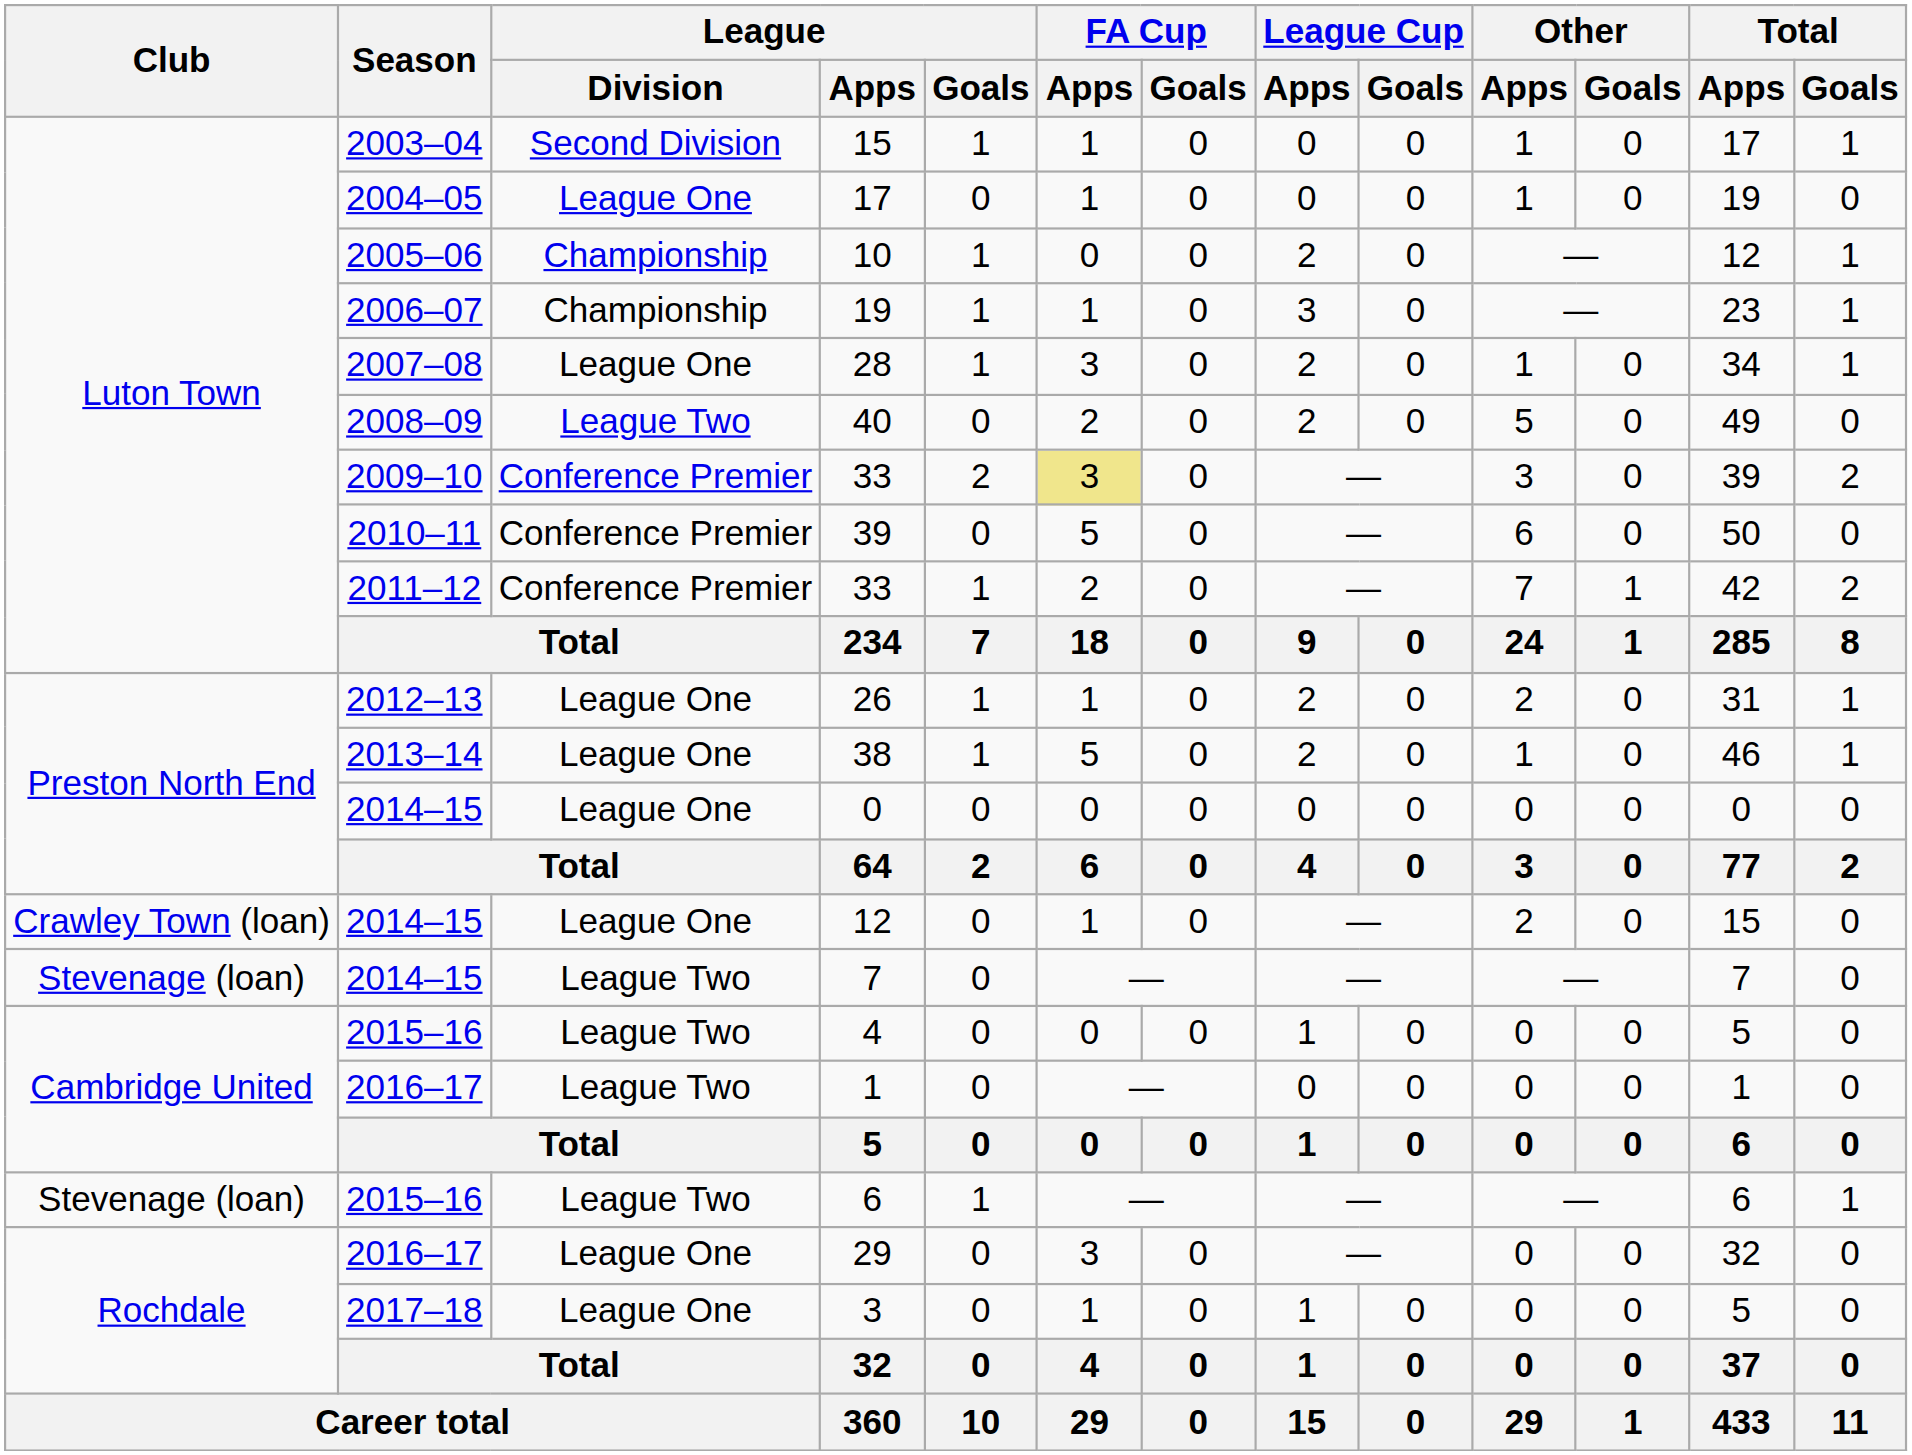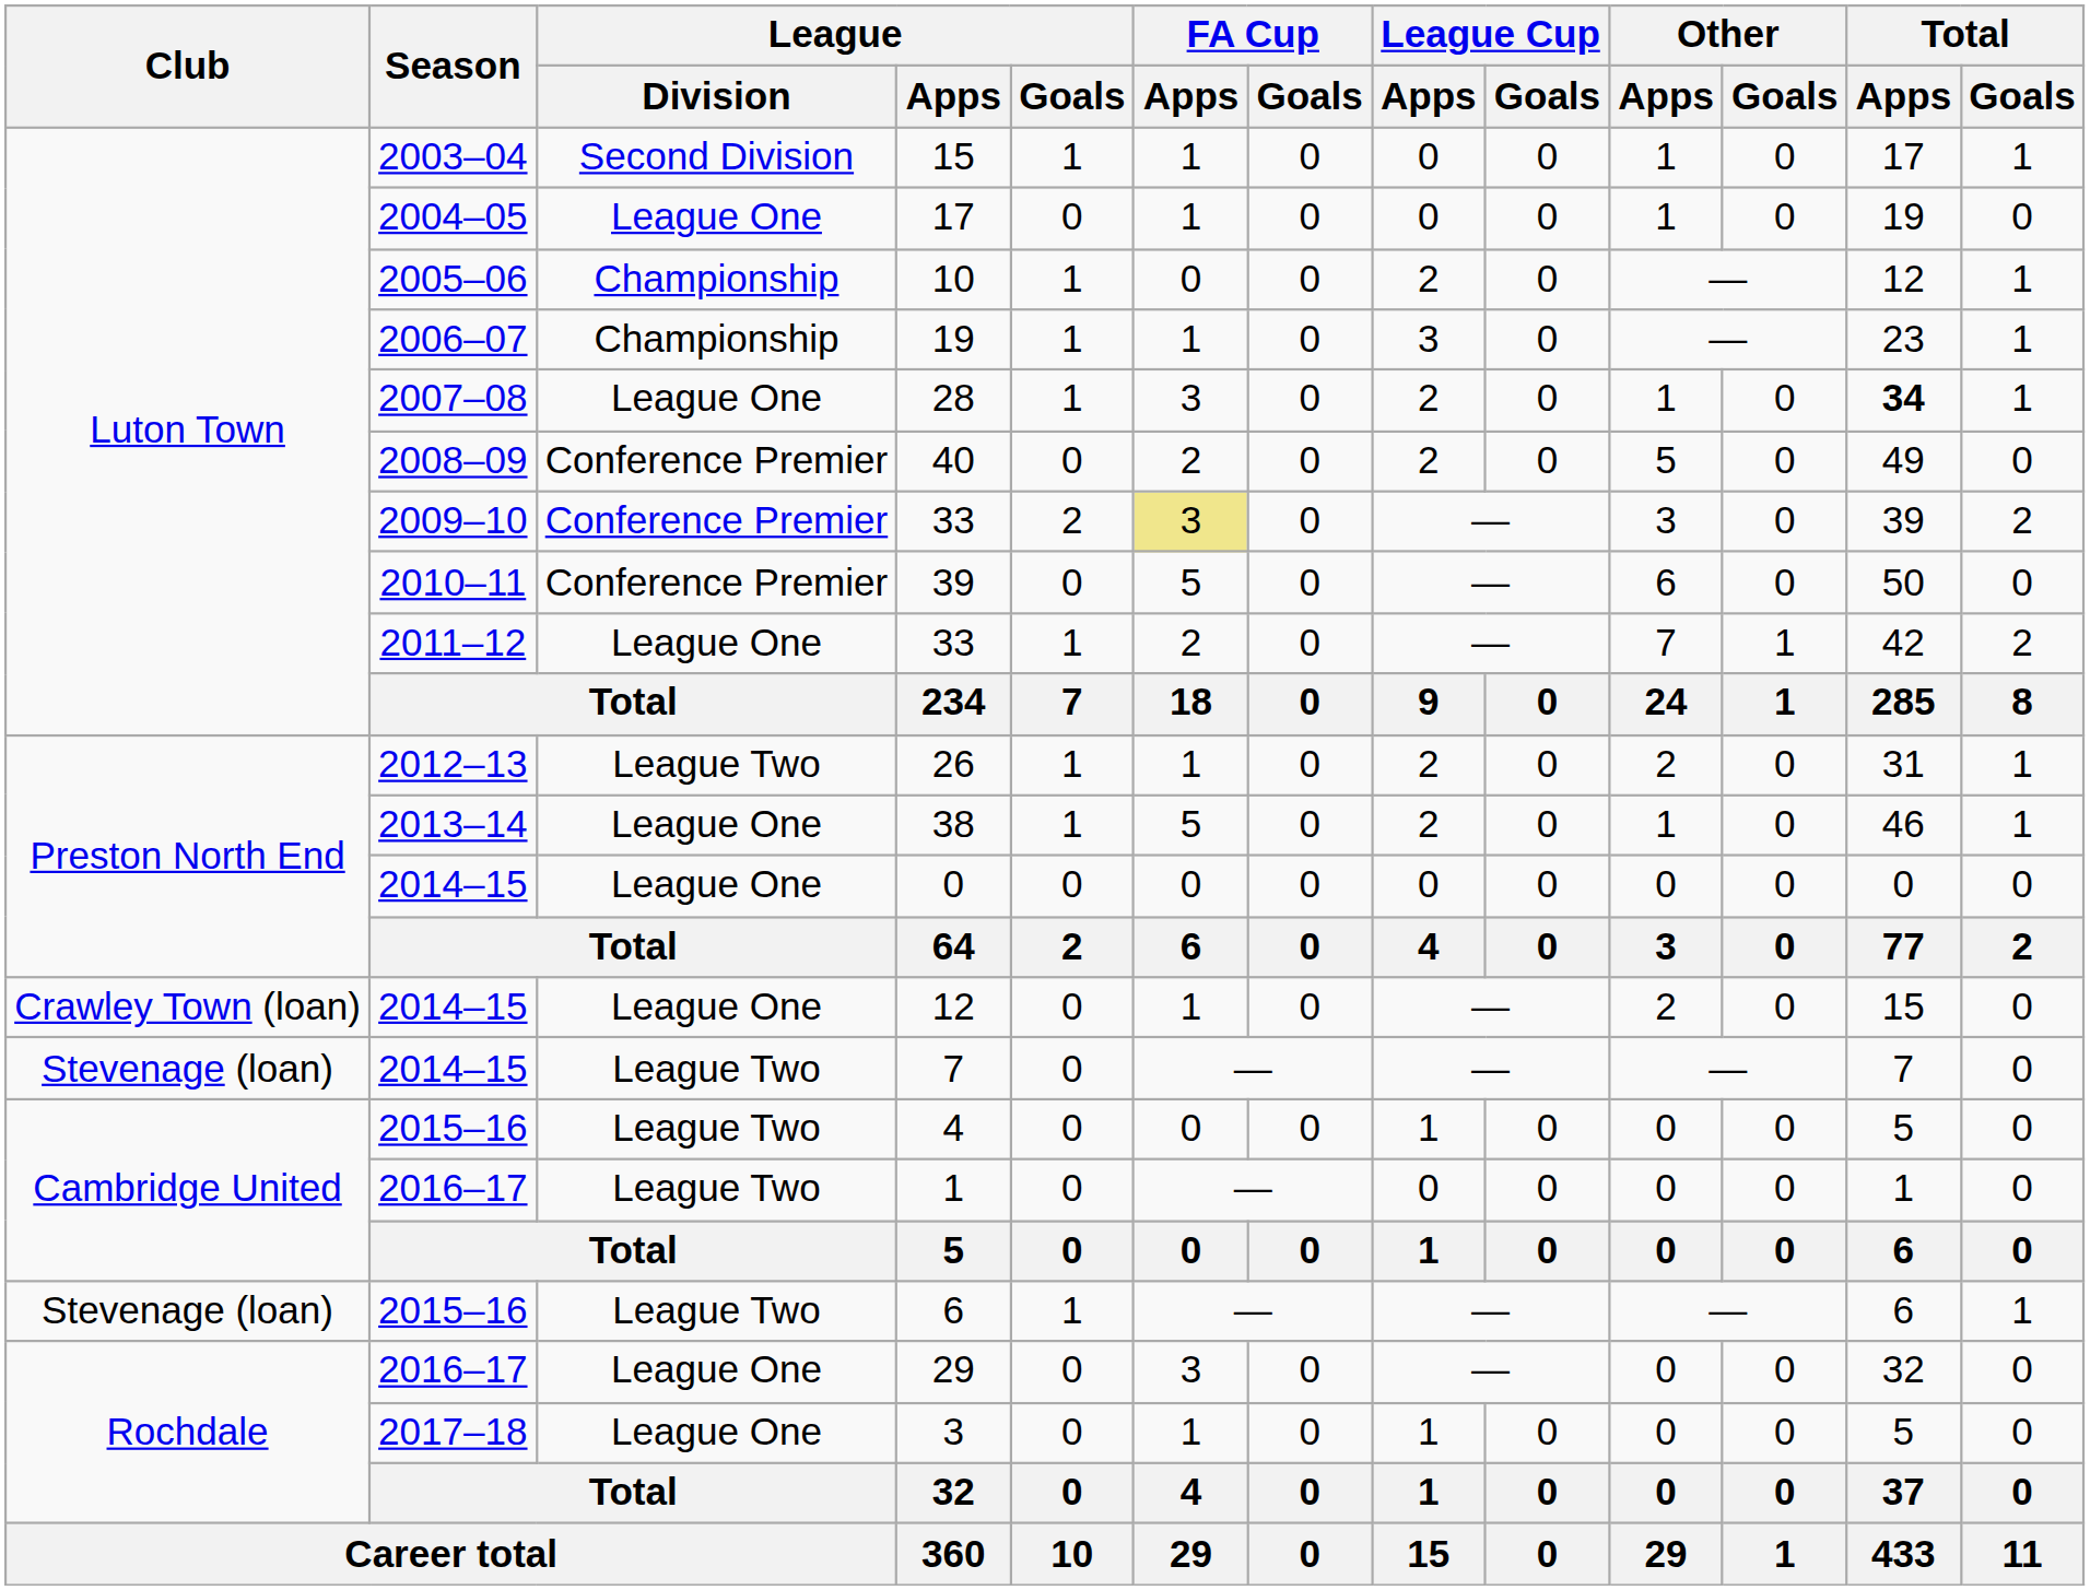 <table class=wikitable style="text-align: center">
 <tr>
 <th rowspan=2>Club</th>
 <th rowspan=2>Season</th>
 <th colspan=3>League</th>
 <th colspan=2><a href='#'>FA Cup</a></th>
 <th colspan=2><a href='#'>League Cup</a></th>
 <th colspan=2>Other</th>
 <th colspan=2>Total</th>
 </tr>
 <tr>
 <th>Division</th>
 <th>Apps</th>
 <th>Goals</th>
 <th>Apps</th>
 <th>Goals</th>
 <th>Apps</th>
 <th>Goals</th>
 <th>Apps</th>
 <th>Goals</th>
 <th>Apps</th>
 <th>Goals</th>
 </tr>
 <tr>
 <td rowspan=10><a href='#'>Luton Town</a></td>
 <td><a href='#'>2003–04</a></td>
 <td><a href='#'>Second Division</a></td>
 <td>15</td>
 <td>1</td>
 <td>1</td>
 <td>0</td>
 <td>0</td>
 <td>0</td>
 <td>1</td>
 <td>0</td>
 <td>17</td>
 <td>1</td>
 </tr>
 <tr>
 <td><a href='#'>2004–05</a></td>
 <td><a href='#'>League One</a></td>
 <td>17</td>
 <td>0</td>
 <td>1</td>
 <td>0</td>
 <td>0</td>
 <td>0</td>
 <td>1</td>
 <td>0</td>
 <td>19</td>
 <td>0</td>
 </tr>
 <tr>
 <td><a href='#'>2005–06</a></td>
 <td><a href='#'>Championship</a></td>
 <td>10</td>
 <td>1</td>
 <td>0</td>
 <td>0</td>
 <td>2</td>
 <td>0</td>
 <td colspan=2>—</td>
 <td>12</td>
 <td>1</td>
 </tr>
 <tr>
 <td><a href='#'>2006–07</a></td>
 <td>Championship</td>
 <td>19</td>
 <td>1</td>
 <td>1</td>
 <td>0</td>
 <td>3</td>
 <td>0</td>
 <td colspan=2>—</td>
 <td>23</td>
 <td>1</td>
 </tr>
 <tr>
 <td><a href='#'>2007–08</a></td>
 <td>League One</td>
 <td>28</td>
 <td>1</td>
 <td>3</td>
 <td>0</td>
 <td>2</td>
 <td>0</td>
 <td>1</td>
 <td>0</td>
-<td>34</td>
+<td><strong>34</strong></td>
 <td>1</td>
 </tr>
 <tr>
 <td><a href='#'>2008–09</a></td>
-<td><a href='#'>League Two</a></td>
+<td>Conference Premier</td>
 <td>40</td>
 <td>0</td>
 <td>2</td>
 <td>0</td>
 <td>2</td>
 <td>0</td>
 <td>5</td>
 <td>0</td>
 <td>49</td>
 <td>0</td>
 </tr>
 <tr>
 <td><a href='#'>2009–10</a></td>
 <td><a href='#'>Conference Premier</a></td>
 <td>33</td>
 <td>2</td>
 <td style="background: khaki;">3</td>
 <td>0</td>
 <td colspan=2>—</td>
 <td>3</td>
 <td>0</td>
 <td>39</td>
 <td>2</td>
 </tr>
 <tr>
 <td><a href='#'>2010–11</a></td>
 <td>Conference Premier</td>
 <td>39</td>
 <td>0</td>
 <td>5</td>
 <td>0</td>
 <td colspan=2>—</td>
 <td>6</td>
 <td>0</td>
 <td>50</td>
 <td>0</td>
 </tr>
 <tr>
 <td><a href='#'>2011–12</a></td>
-<td>Conference Premier</td>
+<td>League One</td>
 <td>33</td>
 <td>1</td>
 <td>2</td>
 <td>0</td>
 <td colspan=2>—</td>
 <td>7</td>
 <td>1</td>
 <td>42</td>
 <td>2</td>
 </tr>
 <tr>
 <th colspan=2>Total</th>
 <th>234</th>
 <th>7</th>
 <th>18</th>
 <th>0</th>
 <th>9</th>
 <th>0</th>
 <th>24</th>
 <th>1</th>
 <th>285</th>
 <th>8</th>
 </tr>
 <tr>
 <td rowspan=4><a href='#'>Preston North End</a></td>
 <td><a href='#'>2012–13</a></td>
-<td>League One</td>
+<td>League Two</td>
 <td>26</td>
 <td>1</td>
 <td>1</td>
 <td>0</td>
 <td>2</td>
 <td>0</td>
 <td>2</td>
 <td>0</td>
 <td>31</td>
 <td>1</td>
 </tr>
 <tr>
 <td><a href='#'>2013–14</a></td>
 <td>League One</td>
 <td>38</td>
 <td>1</td>
 <td>5</td>
 <td>0</td>
 <td>2</td>
 <td>0</td>
 <td>1</td>
 <td>0</td>
 <td>46</td>
 <td>1</td>
 </tr>
 <tr>
 <td><a href='#'>2014–15</a></td>
 <td>League One</td>
 <td>0</td>
 <td>0</td>
 <td>0</td>
 <td>0</td>
 <td>0</td>
 <td>0</td>
 <td>0</td>
 <td>0</td>
 <td>0</td>
 <td>0</td>
 </tr>
 <tr>
 <th colspan=2>Total</th>
 <th>64</th>
 <th>2</th>
 <th>6</th>
 <th>0</th>
 <th>4</th>
 <th>0</th>
 <th>3</th>
 <th>0</th>
 <th>77</th>
 <th>2</th>
 </tr>
 <tr>
 <td><a href='#'>Crawley Town</a> (loan)</td>
 <td><a href='#'>2014–15</a></td>
 <td>League One</td>
 <td>12</td>
 <td>0</td>
 <td>1</td>
 <td>0</td>
 <td colspan=2>—</td>
 <td>2</td>
 <td>0</td>
 <td>15</td>
 <td>0</td>
 </tr>
 <tr>
 <td><a href='#'>Stevenage</a> (loan)</td>
 <td><a href='#'>2014–15</a></td>
 <td>League Two</td>
 <td>7</td>
 <td>0</td>
 <td colspan=2>—</td>
 <td colspan=2>—</td>
 <td colspan=2>—</td>
 <td>7</td>
 <td>0</td>
 </tr>
 <tr>
 <td rowspan=3><a href='#'>Cambridge United</a></td>
 <td><a href='#'>2015–16</a></td>
 <td>League Two</td>
 <td>4</td>
 <td>0</td>
 <td>0</td>
 <td>0</td>
 <td>1</td>
 <td>0</td>
 <td>0</td>
 <td>0</td>
 <td>5</td>
 <td>0</td>
 </tr>
 <tr>
 <td><a href='#'>2016–17</a></td>
 <td>League Two</td>
 <td>1</td>
 <td>0</td>
 <td colspan=2>—</td>
 <td>0</td>
 <td>0</td>
 <td>0</td>
 <td>0</td>
 <td>1</td>
 <td>0</td>
 </tr>
 <tr>
 <th colspan=2>Total</th>
 <th>5</th>
 <th>0</th>
 <th>0</th>
 <th>0</th>
 <th>1</th>
 <th>0</th>
 <th>0</th>
 <th>0</th>
 <th>6</th>
 <th>0</th>
 </tr>
 <tr>
 <td>Stevenage (loan)</td>
 <td><a href='#'>2015–16</a></td>
 <td>League Two</td>
 <td>6</td>
 <td>1</td>
 <td colspan=2>—</td>
 <td colspan=2>—</td>
 <td colspan=2>—</td>
 <td>6</td>
 <td>1</td>
 </tr>
 <tr>
 <td rowspan=3><a href='#'>Rochdale</a></td>
 <td><a href='#'>2016–17</a></td>
 <td>League One</td>
 <td>29</td>
 <td>0</td>
 <td>3</td>
 <td>0</td>
 <td colspan=2>—</td>
 <td>0</td>
 <td>0</td>
 <td>32</td>
 <td>0</td>
 </tr>
 <tr>
 <td><a href='#'>2017–18</a></td>
 <td>League One</td>
 <td>3</td>
 <td>0</td>
 <td>1</td>
 <td>0</td>
 <td>1</td>
 <td>0</td>
 <td>0</td>
 <td>0</td>
 <td>5</td>
 <td>0</td>
 </tr>
 <tr>
 <th colspan=2>Total</th>
 <th>32</th>
 <th>0</th>
 <th>4</th>
 <th>0</th>
 <th>1</th>
 <th>0</th>
 <th>0</th>
 <th>0</th>
 <th>37</th>
 <th>0</th>
 </tr>
 <tr>
 <th colspan=3>Career total</th>
 <th>360</th>
 <th>10</th>
 <th>29</th>
 <th>0</th>
 <th>15</th>
 <th>0</th>
 <th>29</th>
 <th>1</th>
 <th>433</th>
 <th>11</th>
 </tr>
 </table>
